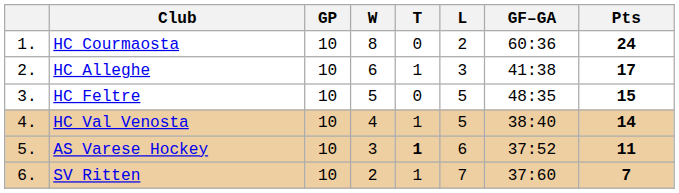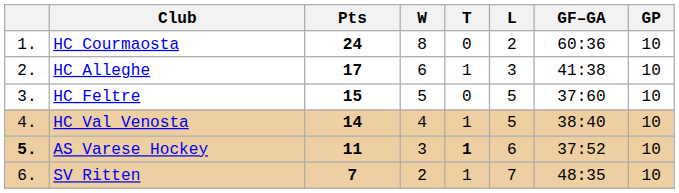 <table class="wikitable">
 <tr>
 <th width="30"></th>
 <th width="200">Club</th>
-<th width="30">GP</th>
+<th width="70">Pts</th>
 <th width="30">W</th>
 <th width="30">T</th>
 <th width="30">L</th>
 <th width="70">GF–GA</th>
-<th width="70">Pts</th>
+<th width="30">GP</th>
 </tr>
 <tr bgcolor="#FFFFFF" align="center">
 <td>1.</td>
 <td align="left"><a href='#'>HC Courmaosta</a></td>
-<td>10</td>
+<td><strong>24</strong></td>
 <td>8</td>
 <td>0</td>
 <td>2</td>
 <td>60:36</td>
-<td><strong>24</strong></td>
+<td>10</td>
 </tr>
 <tr bgcolor="#FFFFFF" align="center">
 <td>2.</td>
 <td align="left"><a href='#'>HC Alleghe</a></td>
-<td>10</td>
+<td><strong>17</strong></td>
 <td>6</td>
 <td>1</td>
 <td>3</td>
 <td>41:38</td>
-<td><strong>17</strong></td>
+<td>10</td>
 </tr>
 <tr bgcolor="#FFFFFF" align="center">
 <td>3.</td>
 <td align="left"><a href='#'>HC Feltre</a></td>
-<td>10</td>
+<td><strong>15</strong></td>
 <td>5</td>
 <td>0</td>
 <td>5</td>
-<td>48:35</td>
-<td><strong>15</strong></td>
+<td>37:60</td>
+<td>10</td>
 </tr>
 <tr bgcolor="#EECFA1" align="center">
 <td>4.</td>
 <td align="left"><a href='#'>HC Val Venosta</a></td>
-<td>10</td>
+<td><strong>14</strong></td>
 <td>4</td>
 <td>1</td>
 <td>5</td>
 <td>38:40</td>
-<td><strong>14</strong></td>
+<td>10</td>
 </tr>
 <tr bgcolor="#EECFA1" align="center">
-<td>5.</td>
+<td><strong>5.</strong></td>
 <td align="left"><a href='#'>AS Varese Hockey</a></td>
-<td>10</td>
+<td><strong>11</strong></td>
 <td>3</td>
 <td><strong>1</strong></td>
 <td>6</td>
 <td>37:52</td>
-<td><strong>11</strong></td>
+<td>10</td>
 </tr>
 <tr bgcolor="#EECFA1" align="center">
 <td>6.</td>
 <td align="left"><a href='#'>SV Ritten</a></td>
-<td>10</td>
+<td><strong>7</strong></td>
 <td>2</td>
 <td>1</td>
 <td>7</td>
-<td>37:60</td>
-<td><strong>7</strong></td>
+<td>48:35</td>
+<td>10</td>
 </tr>
 </table>
